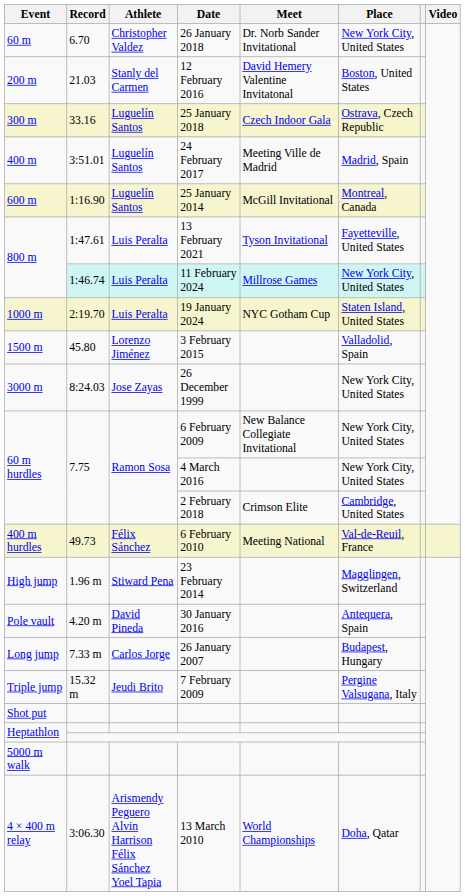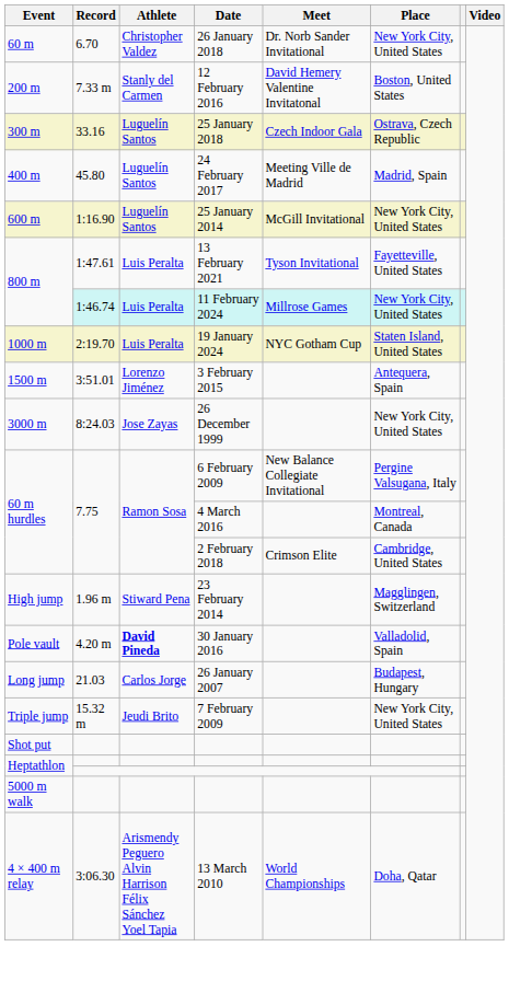 <table class="wikitable" style="font-size:95%; width: 95%;">
 <tr>
 <th>Event</th>
 <th>Record</th>
 <th>Athlete</th>
 <th>Date</th>
 <th>Meet</th>
 <th>Place</th>
 <th></th>
 <th>Video</th>
 </tr>
 <tr>
 <td><a href='#'>60 m</a></td>
 <td>6.70</td>
 <td><a href='#'>Christopher Valdez</a></td>
 <td>26 January 2018</td>
 <td>Dr. Norb Sander Invitational</td>
 <td><a href='#'>New York City</a>, United States</td>
 <td></td>
 </tr>
 <tr>
 <td><a href='#'>200 m</a></td>
-<td>21.03</td>
+<td>7.33 m</td>
 <td><a href='#'>Stanly del Carmen</a></td>
 <td>12 February 2016</td>
 <td><a href='#'>David Hemery</a> Valentine Invitatonal</td>
 <td><a href='#'>Boston</a>, United States</td>
 <td></td>
 </tr>
 <tr style="background:#f6F5CE;">
 <td><a href='#'>300 m</a></td>
 <td>33.16</td>
 <td><a href='#'>Luguelín Santos</a></td>
 <td>25 January 2018</td>
 <td><a href='#'>Czech Indoor Gala</a></td>
 <td><a href='#'>Ostrava</a>, Czech Republic</td>
 <td></td>
 </tr>
 <tr>
 <td><a href='#'>400 m</a></td>
-<td>3:51.01</td>
+<td>45.80</td>
 <td><a href='#'>Luguelín Santos</a></td>
 <td>24 February 2017</td>
 <td>Meeting Ville de Madrid</td>
 <td><a href='#'>Madrid</a>, Spain</td>
 <td></td>
 </tr>
 <tr style="background:#f6F5CE;">
 <td><a href='#'>600 m</a></td>
 <td>1:16.90</td>
 <td><a href='#'>Luguelín Santos</a></td>
 <td>25 January 2014</td>
 <td>McGill Invitational</td>
-<td><a href='#'>Montreal</a>, Canada</td>
+<td>New York City, United States</td>
 <td></td>
 </tr>
 <tr>
 <td rowspan=2><a href='#'>800 m</a></td>
 <td>1:47.61</td>
 <td><a href='#'>Luis Peralta</a></td>
 <td>13 February 2021</td>
 <td><a href='#'>Tyson Invitational</a></td>
 <td><a href='#'>Fayetteville</a>, United States</td>
 <td></td>
 </tr>
 <tr bgcolor=#CEF6F5>
 <td>1:46.74</td>
 <td><a href='#'>Luis Peralta</a></td>
 <td>11 February 2024</td>
 <td><a href='#'>Millrose Games</a></td>
 <td><a href='#'>New York City</a>, United States</td>
 <td></td>
 </tr>
 <tr style="background:#f6F5CE;">
 <td><a href='#'>1000 m</a></td>
 <td>2:19.70</td>
 <td><a href='#'>Luis Peralta</a></td>
 <td>19 January 2024</td>
 <td>NYC Gotham Cup</td>
 <td><a href='#'>Staten Island</a>, United States</td>
 <td></td>
 </tr>
 <tr>
 <td><a href='#'>1500 m</a></td>
-<td>45.80</td>
+<td>3:51.01</td>
 <td><a href='#'>Lorenzo Jiménez</a></td>
 <td>3 February 2015</td>
 <td></td>
-<td><a href='#'>Valladolid</a>, Spain</td>
+<td><a href='#'>Antequera</a>, Spain</td>
 <td></td>
 </tr>
 <tr>
 <td><a href='#'>3000 m</a></td>
 <td>8:24.03</td>
 <td><a href='#'>Jose Zayas</a></td>
 <td>26 December 1999</td>
 <td></td>
 <td>New York City, United States</td>
 <td></td>
 </tr>
 <tr>
 <td rowspan=3><a href='#'>60 m hurdles</a></td>
 <td rowspan=3>7.75</td>
 <td rowspan=3><a href='#'>Ramon Sosa</a></td>
 <td>6 February 2009</td>
 <td>New Balance Collegiate Invitational</td>
-<td>New York City, United States</td>
+<td><a href='#'>Pergine Valsugana</a>, Italy</td>
 <td></td>
 </tr>
 <tr>
 <td>4 March 2016</td>
 <td></td>
-<td>New York City, United States</td>
+<td><a href='#'>Montreal</a>, Canada</td>
 <td></td>
 </tr>
 <tr>
 <td>2 February 2018</td>
 <td>Crimson Elite</td>
 <td><a href='#'>Cambridge</a>, United States</td>
-<td></td>
-</tr>
-<tr style="background:#f6F5CE;">
-<td><a href='#'>400 m hurdles</a></td>
-<td>49.73</td>
-<td><a href='#'>Félix Sánchez</a></td>
-<td>6 February 2010</td>
-<td>Meeting National</td>
-<td><a href='#'>Val-de-Reuil</a>, France</td>
-<td></td>
 <td></td>
 </tr>
 <tr>
 <td><a href='#'>High jump</a></td>
 <td>1.96 m</td>
 <td><a href='#'>Stiward Pena</a></td>
 <td>23 February 2014</td>
 <td></td>
 <td><a href='#'>Magglingen</a>, Switzerland</td>
 <td></td>
 </tr>
 <tr>
 <td><a href='#'>Pole vault</a></td>
 <td>4.20 m</td>
-<td><a href='#'>David Pineda</a></td>
+<td><strong><a href='#'>David Pineda</a></strong></td>
 <td>30 January 2016</td>
 <td></td>
-<td><a href='#'>Antequera</a>, Spain</td>
+<td><a href='#'>Valladolid</a>, Spain</td>
 <td></td>
 </tr>
 <tr>
 <td><a href='#'>Long jump</a></td>
-<td>7.33 m</td>
+<td>21.03</td>
 <td><a href='#'>Carlos Jorge</a></td>
 <td>26 January 2007</td>
 <td></td>
 <td><a href='#'>Budapest</a>, Hungary</td>
 <td></td>
 </tr>
 <tr>
 <td><a href='#'>Triple jump</a></td>
 <td>15.32 m</td>
 <td><a href='#'>Jeudi Brito</a></td>
 <td>7 February 2009</td>
 <td></td>
-<td><a href='#'>Pergine Valsugana</a>, Italy</td>
+<td>New York City, United States</td>
 <td></td>
 </tr>
 <tr>
 <td><a href='#'>Shot put</a></td>
 <td></td>
 <td></td>
 <td></td>
 <td></td>
 <td></td>
 <td></td>
 </tr>
 <tr>
 <td rowspan=2><a href='#'>Heptathlon</a></td>
 <td></td>
 <td></td>
 <td></td>
 <td></td>
 <td></td>
 <td></td>
 </tr>
 <tr>
 <td colspan=5></td>
 <td></td>
 </tr>
 <tr>
 <td><a href='#'>5000 m walk</a></td>
 <td></td>
 <td></td>
 <td></td>
 <td></td>
 <td></td>
 <td></td>
 </tr>
 <tr>
 <td><a href='#'>4 × 400 m relay</a></td>
 <td>3:06.30</td>
 <td><br><a href='#'>Arismendy Peguero</a><br><a href='#'>Alvin Harrison</a><br><a href='#'>Félix Sánchez</a><br><a href='#'>Yoel Tapia</a></td>
 <td>13 March 2010</td>
 <td><a href='#'>World Championships</a></td>
 <td><a href='#'>Doha</a>, Qatar</td>
 <td></td>
 </tr>
 </table>
